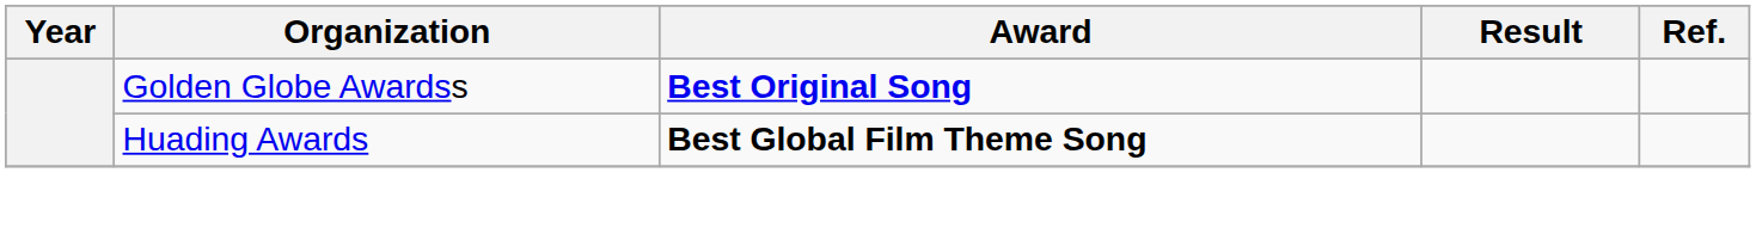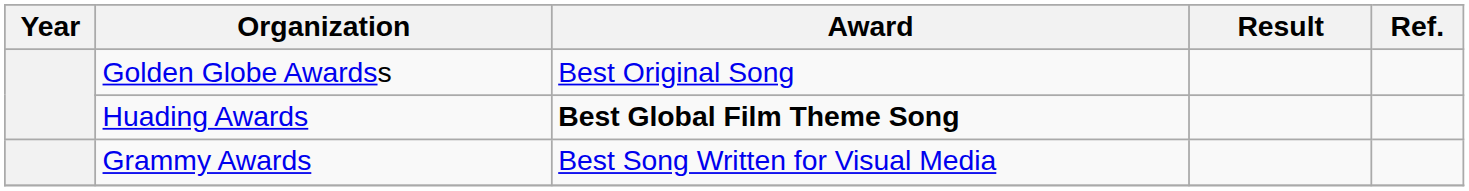 <table class="wikitable plainrowheaders">
 <tr align=center>
 <th style="width:5%">Year</th>
 <th style="width:25%">Organization</th>
 <th style="width:35%">Award</th>
 <th style="width:10%">Result</th>
 <th style="width:5%">Ref.</th>
 </tr>
 <tr>
 <th rowspan="2" scope="row"></th>
 <td><a href='#'>Golden Globe Awards</a>s</td>
-<td><strong><a href='#'>Best Original Song</a></strong></td>
+<td><a href='#'>Best Original Song</a></td>
 <td></td>
 <td style="text-align:center;"></td>
 </tr>
 <tr>
 <td><a href='#'>Huading Awards</a></td>
 <td><strong>Best Global Film Theme Song</strong></td>
 <td></td>
 <td style="text-align:center;"></td>
 </tr>
 <tr>
+<th scope="row"></th>
+<td><a href='#'>Grammy Awards</a></td>
+<td><a href='#'>Best Song Written for Visual Media</a></td>
+<td></td>
+<td style="text-align:center;"></td>
+</tr>
+<tr>
 </tr>
 </table>
